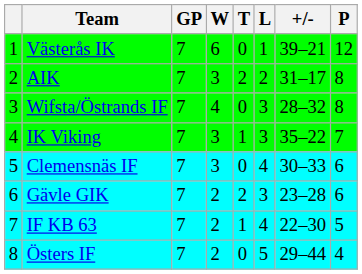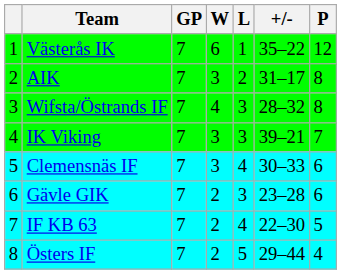 <table class="wikitable">
 <tr>
 <th></th>
 <th>Team</th>
 <th>GP</th>
 <th>W</th>
-<th>T</th>
 <th>L</th>
 <th>+/-</th>
 <th>P</th>
 </tr>
 <tr style="background:#00FF00">
 <td>1</td>
 <td><a href='#'>Västerås IK</a></td>
 <td>7</td>
 <td>6</td>
-<td>0</td>
 <td>1</td>
-<td>39–21</td>
+<td>35–22</td>
 <td>12</td>
 </tr>
 <tr style="background:#00FF00">
 <td>2</td>
 <td><a href='#'>AIK</a></td>
 <td>7</td>
 <td>3</td>
-<td>2</td>
 <td>2</td>
 <td>31–17</td>
 <td>8</td>
 </tr>
 <tr style="background:#00FF00">
 <td>3</td>
 <td><a href='#'>Wifsta/Östrands IF</a></td>
 <td>7</td>
 <td>4</td>
-<td>0</td>
 <td>3</td>
 <td>28–32</td>
 <td>8</td>
 </tr>
 <tr style="background:#00FF00">
 <td>4</td>
 <td><a href='#'>IK Viking</a></td>
 <td>7</td>
 <td>3</td>
-<td>1</td>
 <td>3</td>
-<td>35–22</td>
+<td>39–21</td>
 <td>7</td>
 </tr>
 <tr style="background:#00FFFF">
 <td>5</td>
 <td><a href='#'>Clemensnäs IF</a></td>
 <td>7</td>
 <td>3</td>
-<td>0</td>
 <td>4</td>
 <td>30–33</td>
 <td>6</td>
 </tr>
 <tr style="background:#00FFFF">
 <td>6</td>
 <td><a href='#'>Gävle GIK</a></td>
 <td>7</td>
-<td>2</td>
 <td>2</td>
 <td>3</td>
 <td>23–28</td>
 <td>6</td>
 </tr>
 <tr style="background:#00FFFF">
 <td>7</td>
 <td><a href='#'>IF KB 63</a></td>
 <td>7</td>
 <td>2</td>
-<td>1</td>
 <td>4</td>
 <td>22–30</td>
 <td>5</td>
 </tr>
 <tr style="background:#00FFFF">
 <td>8</td>
 <td><a href='#'>Östers IF</a></td>
 <td>7</td>
 <td>2</td>
-<td>0</td>
 <td>5</td>
 <td>29–44</td>
 <td>4</td>
 </tr>
 </table>
